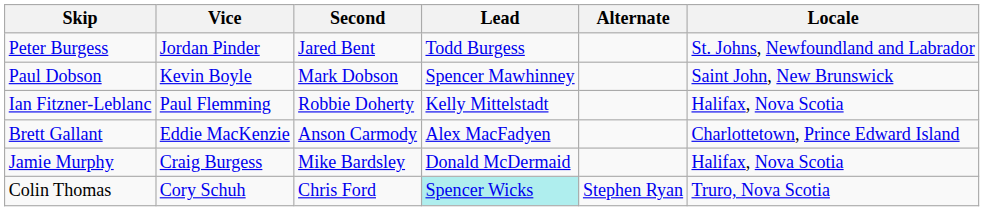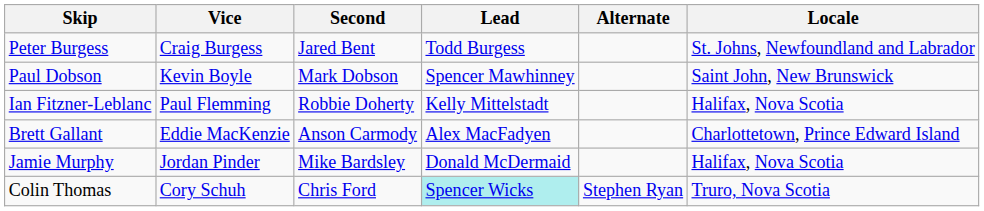 <table class="wikitable">
 <tr>
 <th>Skip</th>
 <th>Vice</th>
 <th>Second</th>
 <th>Lead</th>
 <th>Alternate</th>
 <th>Locale</th>
 </tr>
 <tr>
 <td><a href='#'>Peter Burgess</a></td>
-<td><a href='#'>Jordan Pinder</a></td>
+<td><a href='#'>Craig Burgess</a></td>
 <td><a href='#'>Jared Bent</a></td>
 <td><a href='#'>Todd Burgess</a></td>
 <td></td>
 <td> <a href='#'>St. Johns</a>, <a href='#'>Newfoundland and Labrador</a></td>
 </tr>
 <tr>
 <td><a href='#'>Paul Dobson</a></td>
 <td><a href='#'>Kevin Boyle</a></td>
 <td><a href='#'>Mark Dobson</a></td>
 <td><a href='#'>Spencer Mawhinney</a></td>
 <td></td>
 <td> <a href='#'>Saint John</a>, <a href='#'>New Brunswick</a></td>
 </tr>
 <tr>
 <td><a href='#'>Ian Fitzner-Leblanc</a></td>
 <td><a href='#'>Paul Flemming</a></td>
 <td><a href='#'>Robbie Doherty</a></td>
 <td><a href='#'>Kelly Mittelstadt</a></td>
 <td></td>
 <td> <a href='#'>Halifax</a>, <a href='#'>Nova Scotia</a></td>
 </tr>
 <tr>
 <td><a href='#'>Brett Gallant</a></td>
 <td><a href='#'>Eddie MacKenzie</a></td>
 <td><a href='#'>Anson Carmody</a></td>
 <td><a href='#'>Alex MacFadyen</a></td>
 <td></td>
 <td> <a href='#'>Charlottetown</a>, <a href='#'>Prince Edward Island</a></td>
 </tr>
 <tr>
 <td><a href='#'>Jamie Murphy</a></td>
-<td><a href='#'>Craig Burgess</a></td>
+<td><a href='#'>Jordan Pinder</a></td>
 <td><a href='#'>Mike Bardsley</a></td>
 <td><a href='#'>Donald McDermaid</a></td>
 <td></td>
 <td> <a href='#'>Halifax</a>, <a href='#'>Nova Scotia</a></td>
 </tr>
 <tr>
 <td>Colin Thomas</td>
 <td><a href='#'>Cory Schuh</a></td>
 <td><a href='#'>Chris Ford</a></td>
 <td style="background: paleturquoise;"><a href='#'>Spencer Wicks</a></td>
 <td><a href='#'>Stephen Ryan</a></td>
 <td> <a href='#'>Truro, Nova Scotia</a></td>
 </tr>
 </table>
